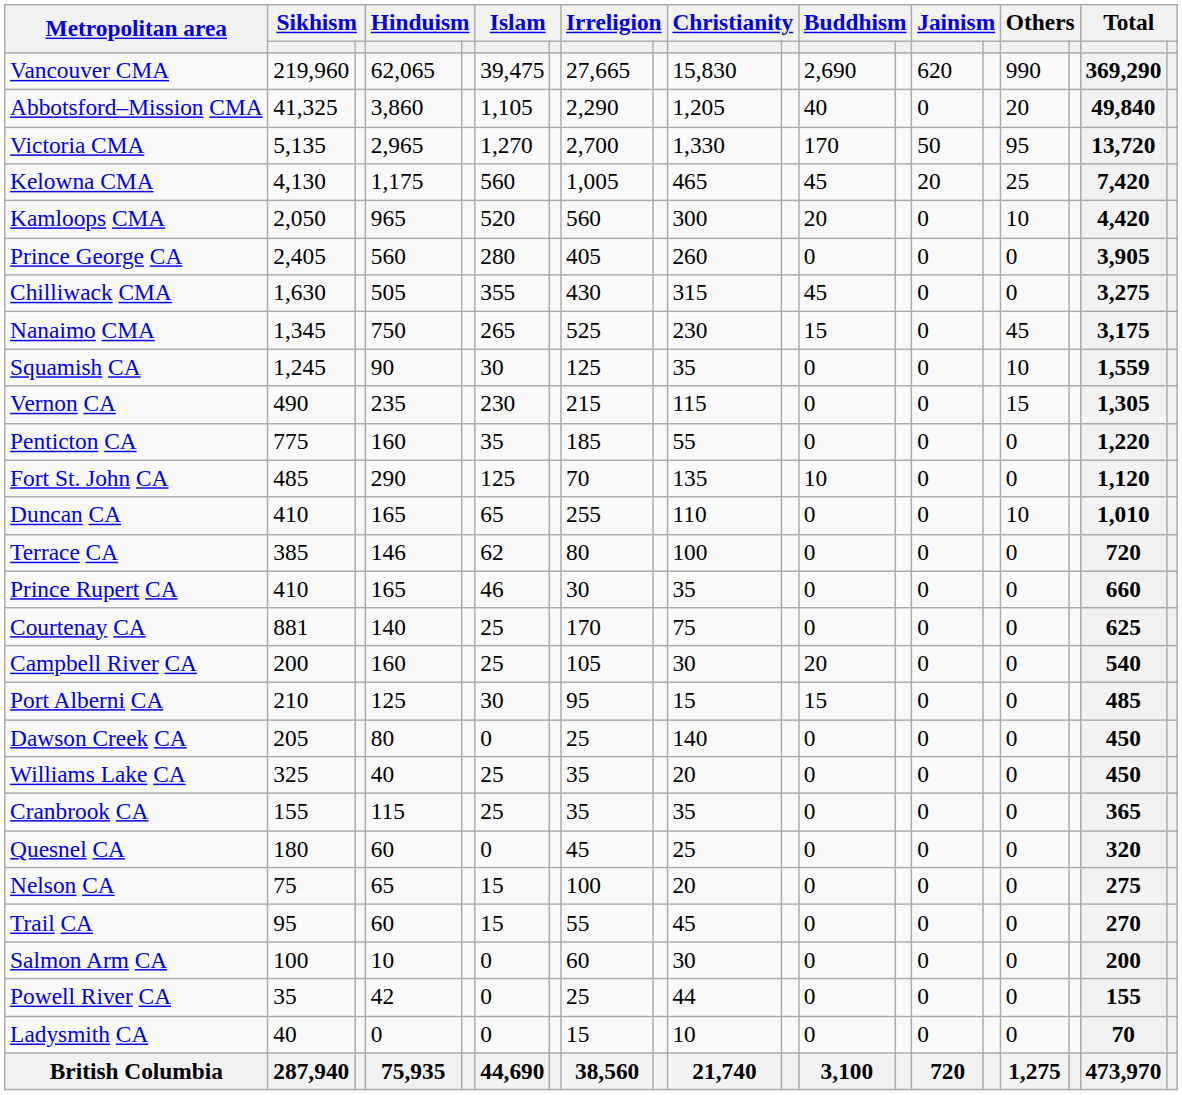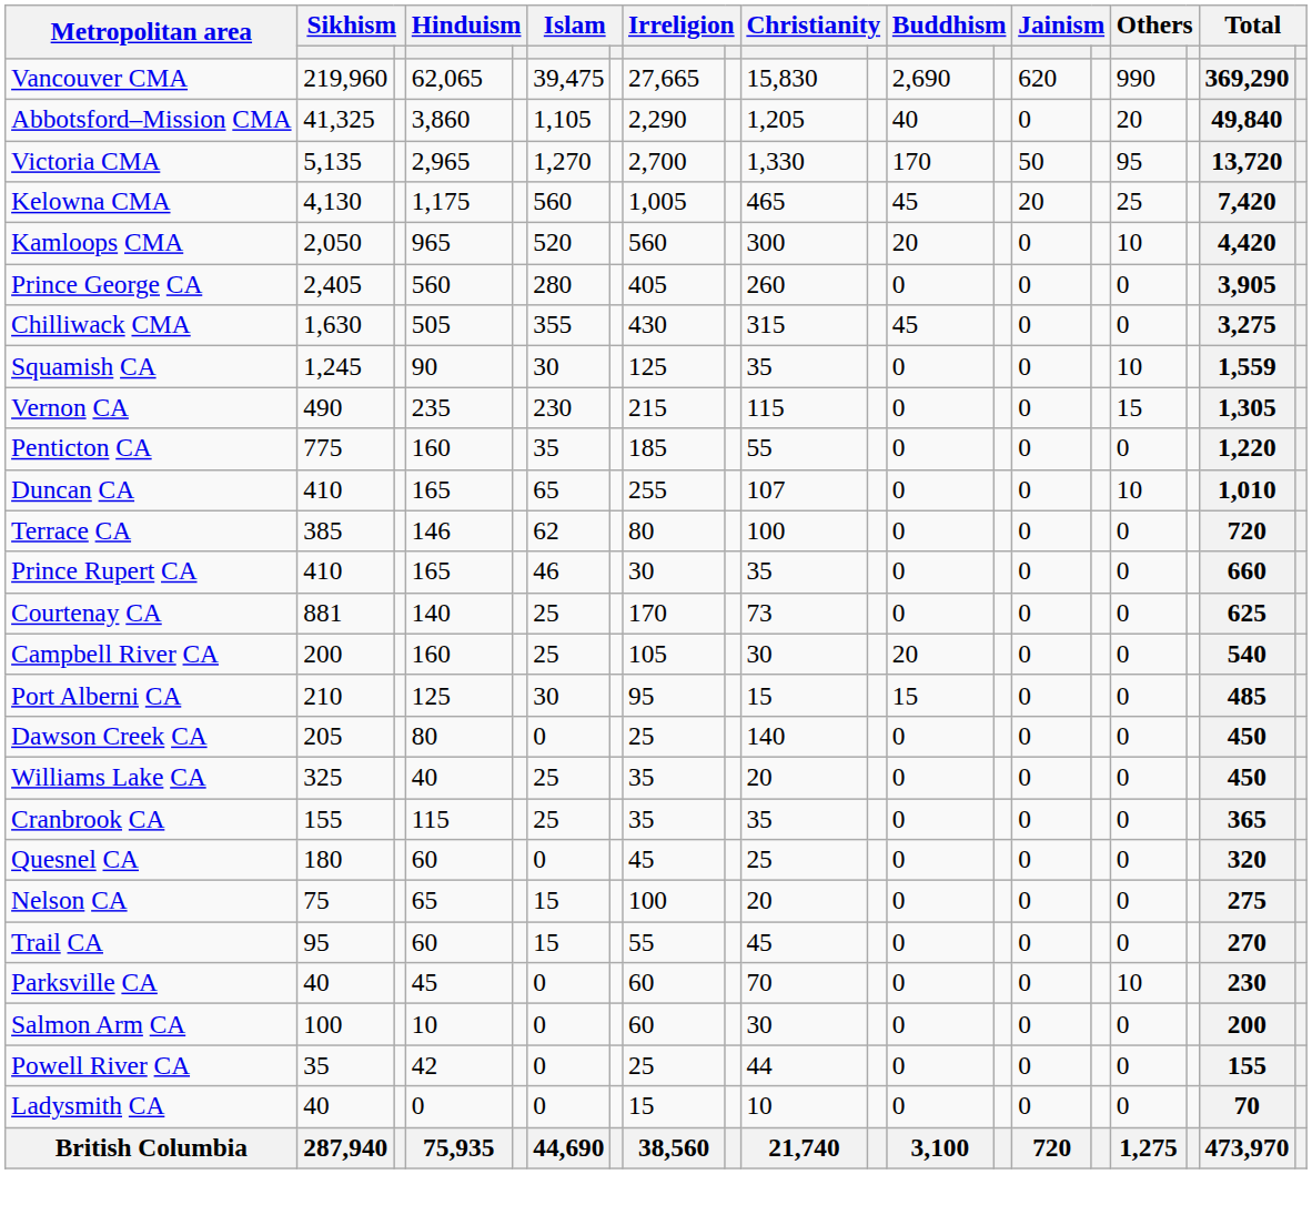 <table class="wikitable sortable">
 <tr>
 <th rowspan="2"><a href='#'>Metropolitan area</a></th>
 <th colspan="2"><a href='#'>Sikhism</a></th>
 <th colspan="2"><a href='#'>Hinduism</a></th>
 <th colspan="2"><a href='#'>Islam</a></th>
 <th colspan="2"><a href='#'>Irreligion</a></th>
 <th colspan="2"><a href='#'>Christianity</a></th>
 <th colspan="2"><a href='#'>Buddhism</a></th>
 <th colspan="2"><a href='#'>Jainism</a></th>
 <th colspan="2">Others</th>
 <th colspan="2">Total</th>
 </tr>
 <tr>
 <th><a href='#'></a></th>
 <th></th>
 <th></th>
 <th></th>
 <th></th>
 <th></th>
 <th></th>
 <th></th>
 <th></th>
 <th></th>
 <th></th>
 <th></th>
 <th></th>
 <th></th>
 <th></th>
 <th></th>
 <th></th>
 <th></th>
 </tr>
 <tr>
 <td><a href='#'>Vancouver CMA</a></td>
 <td>219,960</td>
 <td></td>
 <td>62,065</td>
 <td></td>
 <td>39,475</td>
 <td></td>
 <td>27,665</td>
 <td></td>
 <td>15,830</td>
 <td></td>
 <td>2,690</td>
 <td></td>
 <td>620</td>
 <td></td>
 <td>990</td>
 <td></td>
 <th>369,290</th>
 <th></th>
 </tr>
 <tr>
 <td><a href='#'>Abbotsford–Mission</a> <a href='#'>CMA</a></td>
 <td>41,325</td>
 <td></td>
 <td>3,860</td>
 <td></td>
 <td>1,105</td>
 <td></td>
 <td>2,290</td>
 <td></td>
 <td>1,205</td>
 <td></td>
 <td>40</td>
 <td></td>
 <td>0</td>
 <td></td>
 <td>20</td>
 <td></td>
 <th>49,840</th>
 <th></th>
 </tr>
 <tr>
 <td><a href='#'>Victoria CMA</a></td>
 <td>5,135</td>
 <td></td>
 <td>2,965</td>
 <td></td>
 <td>1,270</td>
 <td></td>
 <td>2,700</td>
 <td></td>
 <td>1,330</td>
 <td></td>
 <td>170</td>
 <td></td>
 <td>50</td>
 <td></td>
 <td>95</td>
 <td></td>
 <th>13,720</th>
 <th></th>
 </tr>
 <tr>
 <td><a href='#'>Kelowna CMA</a></td>
 <td>4,130</td>
 <td></td>
 <td>1,175</td>
 <td></td>
 <td>560</td>
 <td></td>
 <td>1,005</td>
 <td></td>
 <td>465</td>
 <td></td>
 <td>45</td>
 <td></td>
 <td>20</td>
 <td></td>
 <td>25</td>
 <td></td>
 <th>7,420</th>
 <th></th>
 </tr>
 <tr>
 <td><a href='#'>Kamloops</a> <a href='#'>CMA</a></td>
 <td>2,050</td>
 <td></td>
 <td>965</td>
 <td></td>
 <td>520</td>
 <td></td>
 <td>560</td>
 <td></td>
 <td>300</td>
 <td></td>
 <td>20</td>
 <td></td>
 <td>0</td>
 <td></td>
 <td>10</td>
 <td></td>
 <th>4,420</th>
 <th></th>
 </tr>
 <tr>
 <td><a href='#'>Prince George</a> <a href='#'>CA</a></td>
 <td>2,405</td>
 <td></td>
 <td>560</td>
 <td></td>
 <td>280</td>
 <td></td>
 <td>405</td>
 <td></td>
 <td>260</td>
 <td></td>
 <td>0</td>
 <td></td>
 <td>0</td>
 <td></td>
 <td>0</td>
 <td></td>
 <th>3,905</th>
 <th></th>
 </tr>
 <tr>
 <td><a href='#'>Chilliwack</a> <a href='#'>CMA</a></td>
 <td>1,630</td>
 <td></td>
 <td>505</td>
 <td></td>
 <td>355</td>
 <td></td>
 <td>430</td>
 <td></td>
 <td>315</td>
 <td></td>
 <td>45</td>
 <td></td>
 <td>0</td>
 <td></td>
 <td>0</td>
 <td></td>
 <th>3,275</th>
 <th></th>
 </tr>
 <tr>
-<td><a href='#'>Nanaimo</a> <a href='#'>CMA</a></td>
-<td>1,345</td>
-<td></td>
-<td>750</td>
-<td></td>
-<td>265</td>
-<td></td>
-<td>525</td>
-<td></td>
-<td>230</td>
-<td></td>
-<td>15</td>
-<td></td>
-<td>0</td>
-<td></td>
-<td>45</td>
-<td></td>
-<th>3,175</th>
-<th></th>
-</tr>
-<tr>
 <td><a href='#'>Squamish</a> <a href='#'>CA</a></td>
 <td>1,245</td>
 <td></td>
 <td>90</td>
 <td></td>
 <td>30</td>
 <td></td>
 <td>125</td>
 <td></td>
 <td>35</td>
 <td></td>
 <td>0</td>
 <td></td>
 <td>0</td>
 <td></td>
 <td>10</td>
 <td></td>
 <th>1,559</th>
 <th></th>
 </tr>
 <tr>
 <td><a href='#'>Vernon</a> <a href='#'>CA</a></td>
 <td>490</td>
 <td></td>
 <td>235</td>
 <td></td>
 <td>230</td>
 <td></td>
 <td>215</td>
 <td></td>
 <td>115</td>
 <td></td>
 <td>0</td>
 <td></td>
 <td>0</td>
 <td></td>
 <td>15</td>
 <td></td>
 <th>1,305</th>
 <th></th>
 </tr>
 <tr>
 <td><a href='#'>Penticton</a> <a href='#'>CA</a></td>
 <td>775</td>
 <td></td>
 <td>160</td>
 <td></td>
 <td>35</td>
 <td></td>
 <td>185</td>
 <td></td>
 <td>55</td>
 <td></td>
 <td>0</td>
 <td></td>
 <td>0</td>
 <td></td>
 <td>0</td>
 <td></td>
 <th>1,220</th>
 <th></th>
 </tr>
 <tr>
-<td><a href='#'>Fort St. John</a> <a href='#'>CA</a></td>
-<td>485</td>
-<td></td>
-<td>290</td>
-<td></td>
-<td>125</td>
-<td></td>
-<td>70</td>
-<td></td>
-<td>135</td>
-<td></td>
-<td>10</td>
-<td></td>
-<td>0</td>
-<td></td>
-<td>0</td>
-<td></td>
-<th>1,120</th>
-<th></th>
-</tr>
-<tr>
 <td><a href='#'>Duncan</a> <a href='#'>CA</a></td>
 <td>410</td>
 <td></td>
 <td>165</td>
 <td></td>
 <td>65</td>
 <td></td>
 <td>255</td>
 <td></td>
-<td>110</td>
+<td>107</td>
 <td></td>
 <td>0</td>
 <td></td>
 <td>0</td>
 <td></td>
 <td>10</td>
 <td></td>
 <th>1,010</th>
 <th></th>
 </tr>
 <tr>
 <td><a href='#'>Terrace</a> <a href='#'>CA</a></td>
 <td>385</td>
 <td></td>
 <td>146</td>
 <td></td>
 <td>62</td>
 <td></td>
 <td>80</td>
 <td></td>
 <td>100</td>
 <td></td>
 <td>0</td>
 <td></td>
 <td>0</td>
 <td></td>
 <td>0</td>
 <td></td>
 <th>720</th>
 <th></th>
 </tr>
 <tr>
 <td><a href='#'>Prince Rupert</a> <a href='#'>CA</a></td>
 <td>410</td>
 <td></td>
 <td>165</td>
 <td></td>
 <td>46</td>
 <td></td>
 <td>30</td>
 <td></td>
 <td>35</td>
 <td></td>
 <td>0</td>
 <td></td>
 <td>0</td>
 <td></td>
 <td>0</td>
 <td></td>
 <th>660</th>
 <th></th>
 </tr>
 <tr>
 <td><a href='#'>Courtenay</a> <a href='#'>CA</a></td>
 <td>881</td>
 <td></td>
 <td>140</td>
 <td></td>
 <td>25</td>
 <td></td>
 <td>170</td>
 <td></td>
-<td>75</td>
+<td>73</td>
 <td></td>
 <td>0</td>
 <td></td>
 <td>0</td>
 <td></td>
 <td>0</td>
 <td></td>
 <th>625</th>
 <th></th>
 </tr>
 <tr>
 <td><a href='#'>Campbell River</a> <a href='#'>CA</a></td>
 <td>200</td>
 <td></td>
 <td>160</td>
 <td></td>
 <td>25</td>
 <td></td>
 <td>105</td>
 <td></td>
 <td>30</td>
 <td></td>
 <td>20</td>
 <td></td>
 <td>0</td>
 <td></td>
 <td>0</td>
 <td></td>
 <th>540</th>
 <th></th>
 </tr>
 <tr>
 <td><a href='#'>Port Alberni</a> <a href='#'>CA</a></td>
 <td>210</td>
 <td></td>
 <td>125</td>
 <td></td>
 <td>30</td>
 <td></td>
 <td>95</td>
 <td></td>
 <td>15</td>
 <td></td>
 <td>15</td>
 <td></td>
 <td>0</td>
 <td></td>
 <td>0</td>
 <td></td>
 <th>485</th>
 <th></th>
 </tr>
 <tr>
 <td><a href='#'>Dawson Creek</a> <a href='#'>CA</a></td>
 <td>205</td>
 <td></td>
 <td>80</td>
 <td></td>
 <td>0</td>
 <td></td>
 <td>25</td>
 <td></td>
 <td>140</td>
 <td></td>
 <td>0</td>
 <td></td>
 <td>0</td>
 <td></td>
 <td>0</td>
 <td></td>
 <th>450</th>
 <th></th>
 </tr>
 <tr>
 <td><a href='#'>Williams Lake</a> <a href='#'>CA</a></td>
 <td>325</td>
 <td></td>
 <td>40</td>
 <td></td>
 <td>25</td>
 <td></td>
 <td>35</td>
 <td></td>
 <td>20</td>
 <td></td>
 <td>0</td>
 <td></td>
 <td>0</td>
 <td></td>
 <td>0</td>
 <td></td>
 <th>450</th>
 <th></th>
 </tr>
 <tr>
 <td><a href='#'>Cranbrook</a> <a href='#'>CA</a></td>
 <td>155</td>
 <td></td>
 <td>115</td>
 <td></td>
 <td>25</td>
 <td></td>
 <td>35</td>
 <td></td>
 <td>35</td>
 <td></td>
 <td>0</td>
 <td></td>
 <td>0</td>
 <td></td>
 <td>0</td>
 <td></td>
 <th>365</th>
 <th></th>
 </tr>
 <tr>
 <td><a href='#'>Quesnel</a> <a href='#'>CA</a></td>
 <td>180</td>
 <td></td>
 <td>60</td>
 <td></td>
 <td>0</td>
 <td></td>
 <td>45</td>
 <td></td>
 <td>25</td>
 <td></td>
 <td>0</td>
 <td></td>
 <td>0</td>
 <td></td>
 <td>0</td>
 <td></td>
 <th>320</th>
 <th></th>
 </tr>
 <tr>
 <td><a href='#'>Nelson</a> <a href='#'>CA</a></td>
 <td>75</td>
 <td></td>
 <td>65</td>
 <td></td>
 <td>15</td>
 <td></td>
 <td>100</td>
 <td></td>
 <td>20</td>
 <td></td>
 <td>0</td>
 <td></td>
 <td>0</td>
 <td></td>
 <td>0</td>
 <td></td>
 <th>275</th>
 <th></th>
 </tr>
 <tr>
 <td><a href='#'>Trail</a> <a href='#'>CA</a></td>
 <td>95</td>
 <td></td>
 <td>60</td>
 <td></td>
 <td>15</td>
 <td></td>
 <td>55</td>
 <td></td>
 <td>45</td>
 <td></td>
 <td>0</td>
 <td></td>
 <td>0</td>
 <td></td>
 <td>0</td>
 <td></td>
 <th>270</th>
 <th></th>
 </tr>
 <tr>
+<td><a href='#'>Parksville</a> <a href='#'>CA</a></td>
+<td>40</td>
+<td></td>
+<td>45</td>
+<td></td>
+<td>0</td>
+<td></td>
+<td>60</td>
+<td></td>
+<td>70</td>
+<td></td>
+<td>0</td>
+<td></td>
+<td>0</td>
+<td></td>
+<td>10</td>
+<td></td>
+<th>230</th>
+<th></th>
+</tr>
+<tr>
 <td><a href='#'>Salmon Arm</a> <a href='#'>CA</a></td>
 <td>100</td>
 <td></td>
 <td>10</td>
 <td></td>
 <td>0</td>
 <td></td>
 <td>60</td>
 <td></td>
 <td>30</td>
 <td></td>
 <td>0</td>
 <td></td>
 <td>0</td>
 <td></td>
 <td>0</td>
 <td></td>
 <th>200</th>
 <th></th>
 </tr>
 <tr>
 <td><a href='#'>Powell River</a> <a href='#'>CA</a></td>
 <td>35</td>
 <td></td>
 <td>42</td>
 <td></td>
 <td>0</td>
 <td></td>
 <td>25</td>
 <td></td>
 <td>44</td>
 <td></td>
 <td>0</td>
 <td></td>
 <td>0</td>
 <td></td>
 <td>0</td>
 <td></td>
 <th>155</th>
 <th></th>
 </tr>
 <tr>
 <td><a href='#'>Ladysmith</a> <a href='#'>CA</a></td>
 <td>40</td>
 <td></td>
 <td>0</td>
 <td></td>
 <td>0</td>
 <td></td>
 <td>15</td>
 <td></td>
 <td>10</td>
 <td></td>
 <td>0</td>
 <td></td>
 <td>0</td>
 <td></td>
 <td>0</td>
 <td></td>
 <th>70</th>
 <th></th>
 </tr>
 <tr>
 <th>British Columbia</th>
 <th>287,940</th>
 <th></th>
 <th>75,935</th>
 <th></th>
 <th>44,690</th>
 <th></th>
 <th>38,560</th>
 <th></th>
 <th>21,740</th>
 <th></th>
 <th>3,100</th>
 <th></th>
 <th>720</th>
 <th></th>
 <th>1,275</th>
 <th></th>
 <th>473,970</th>
 <th></th>
 </tr>
 </table>
